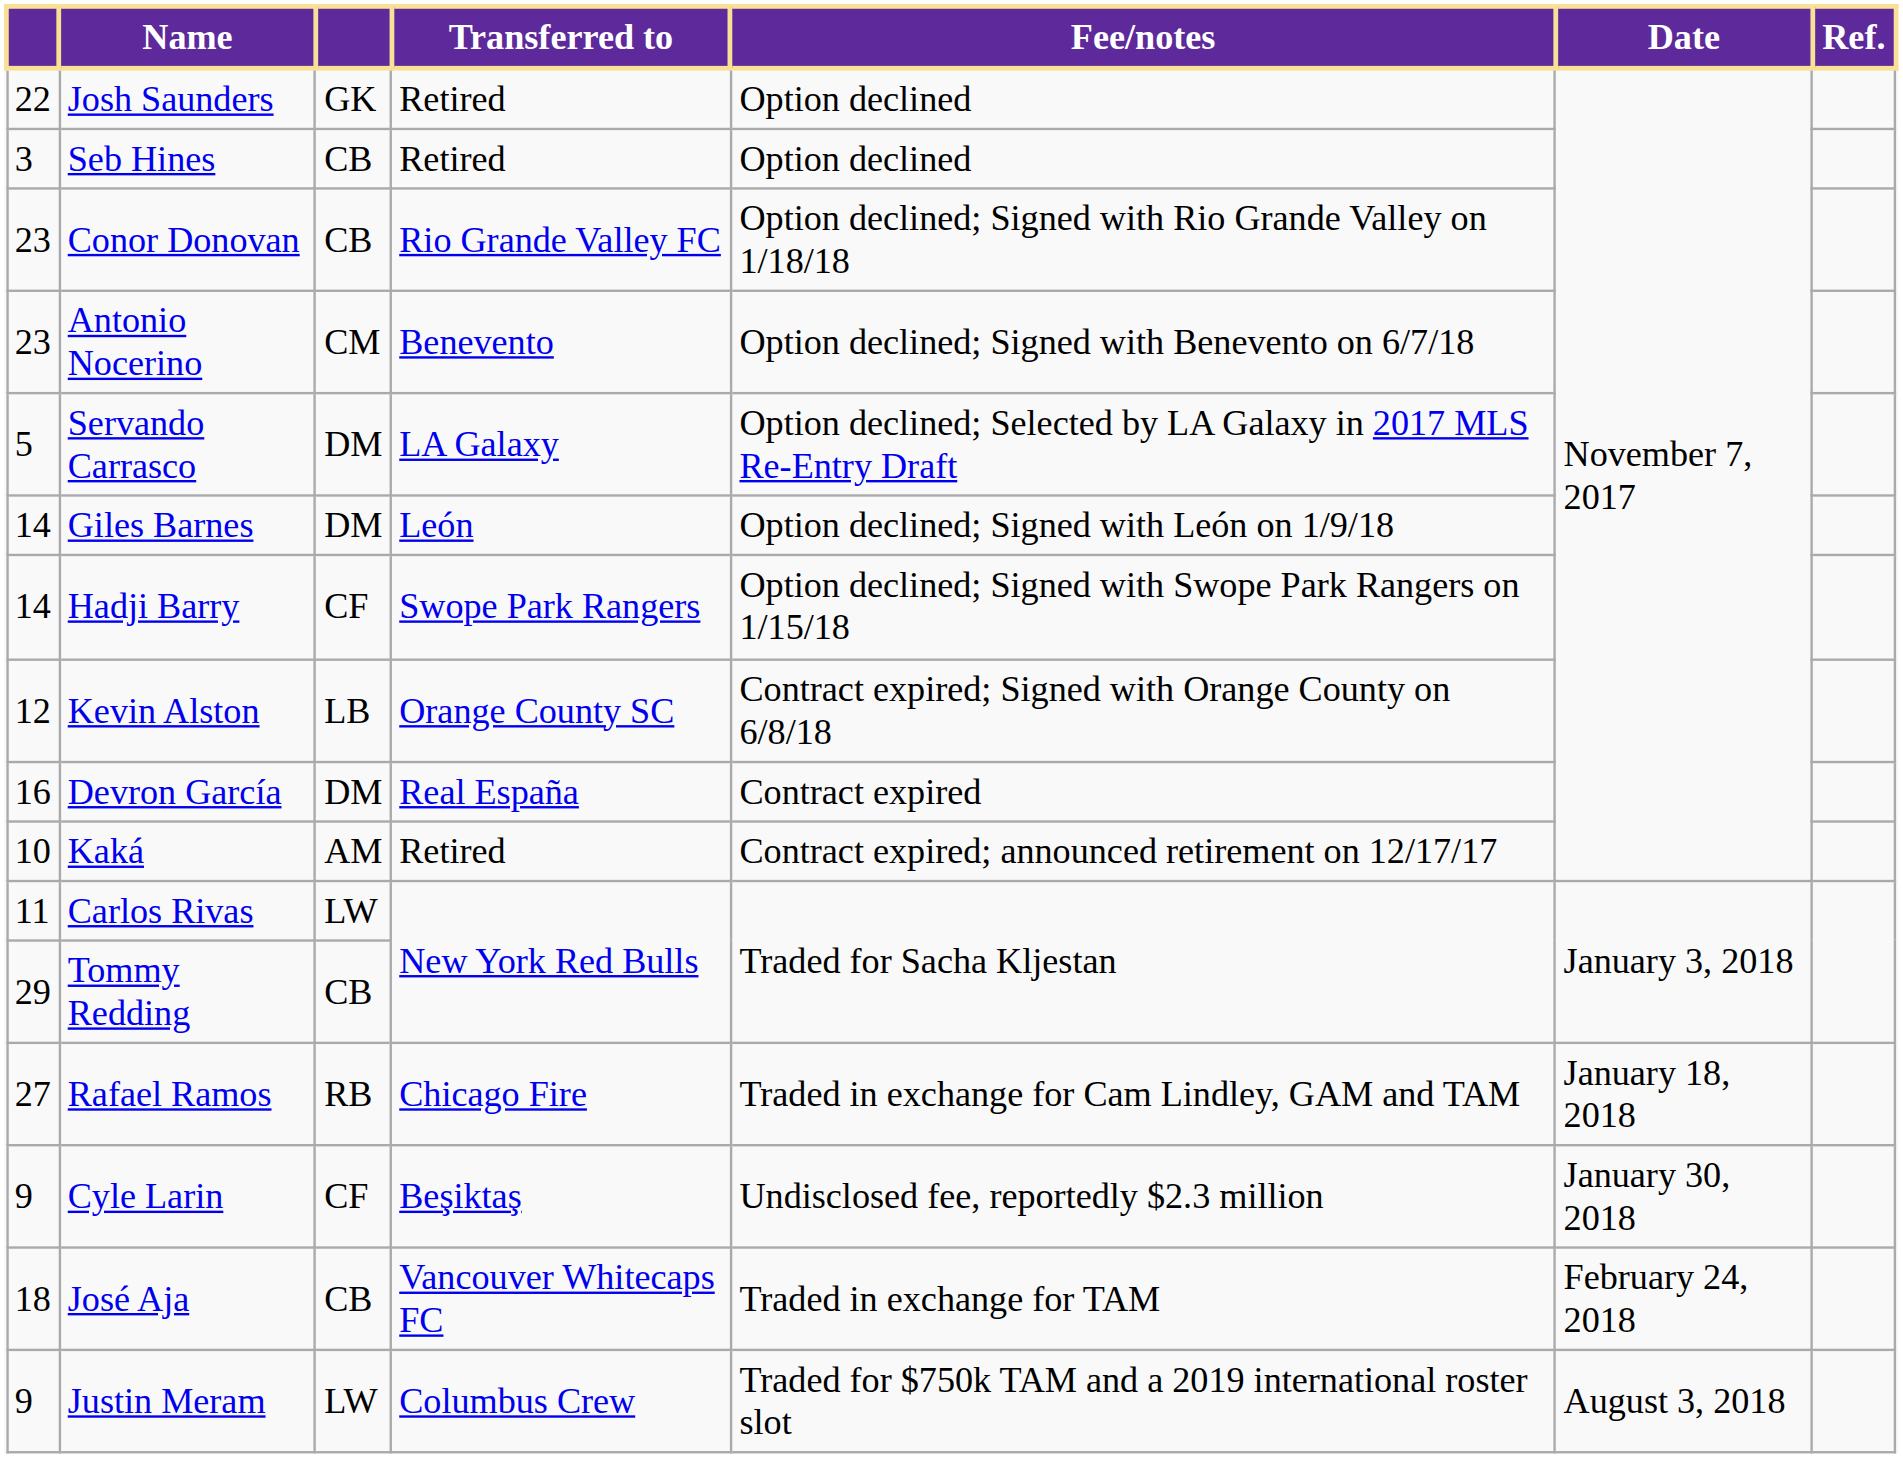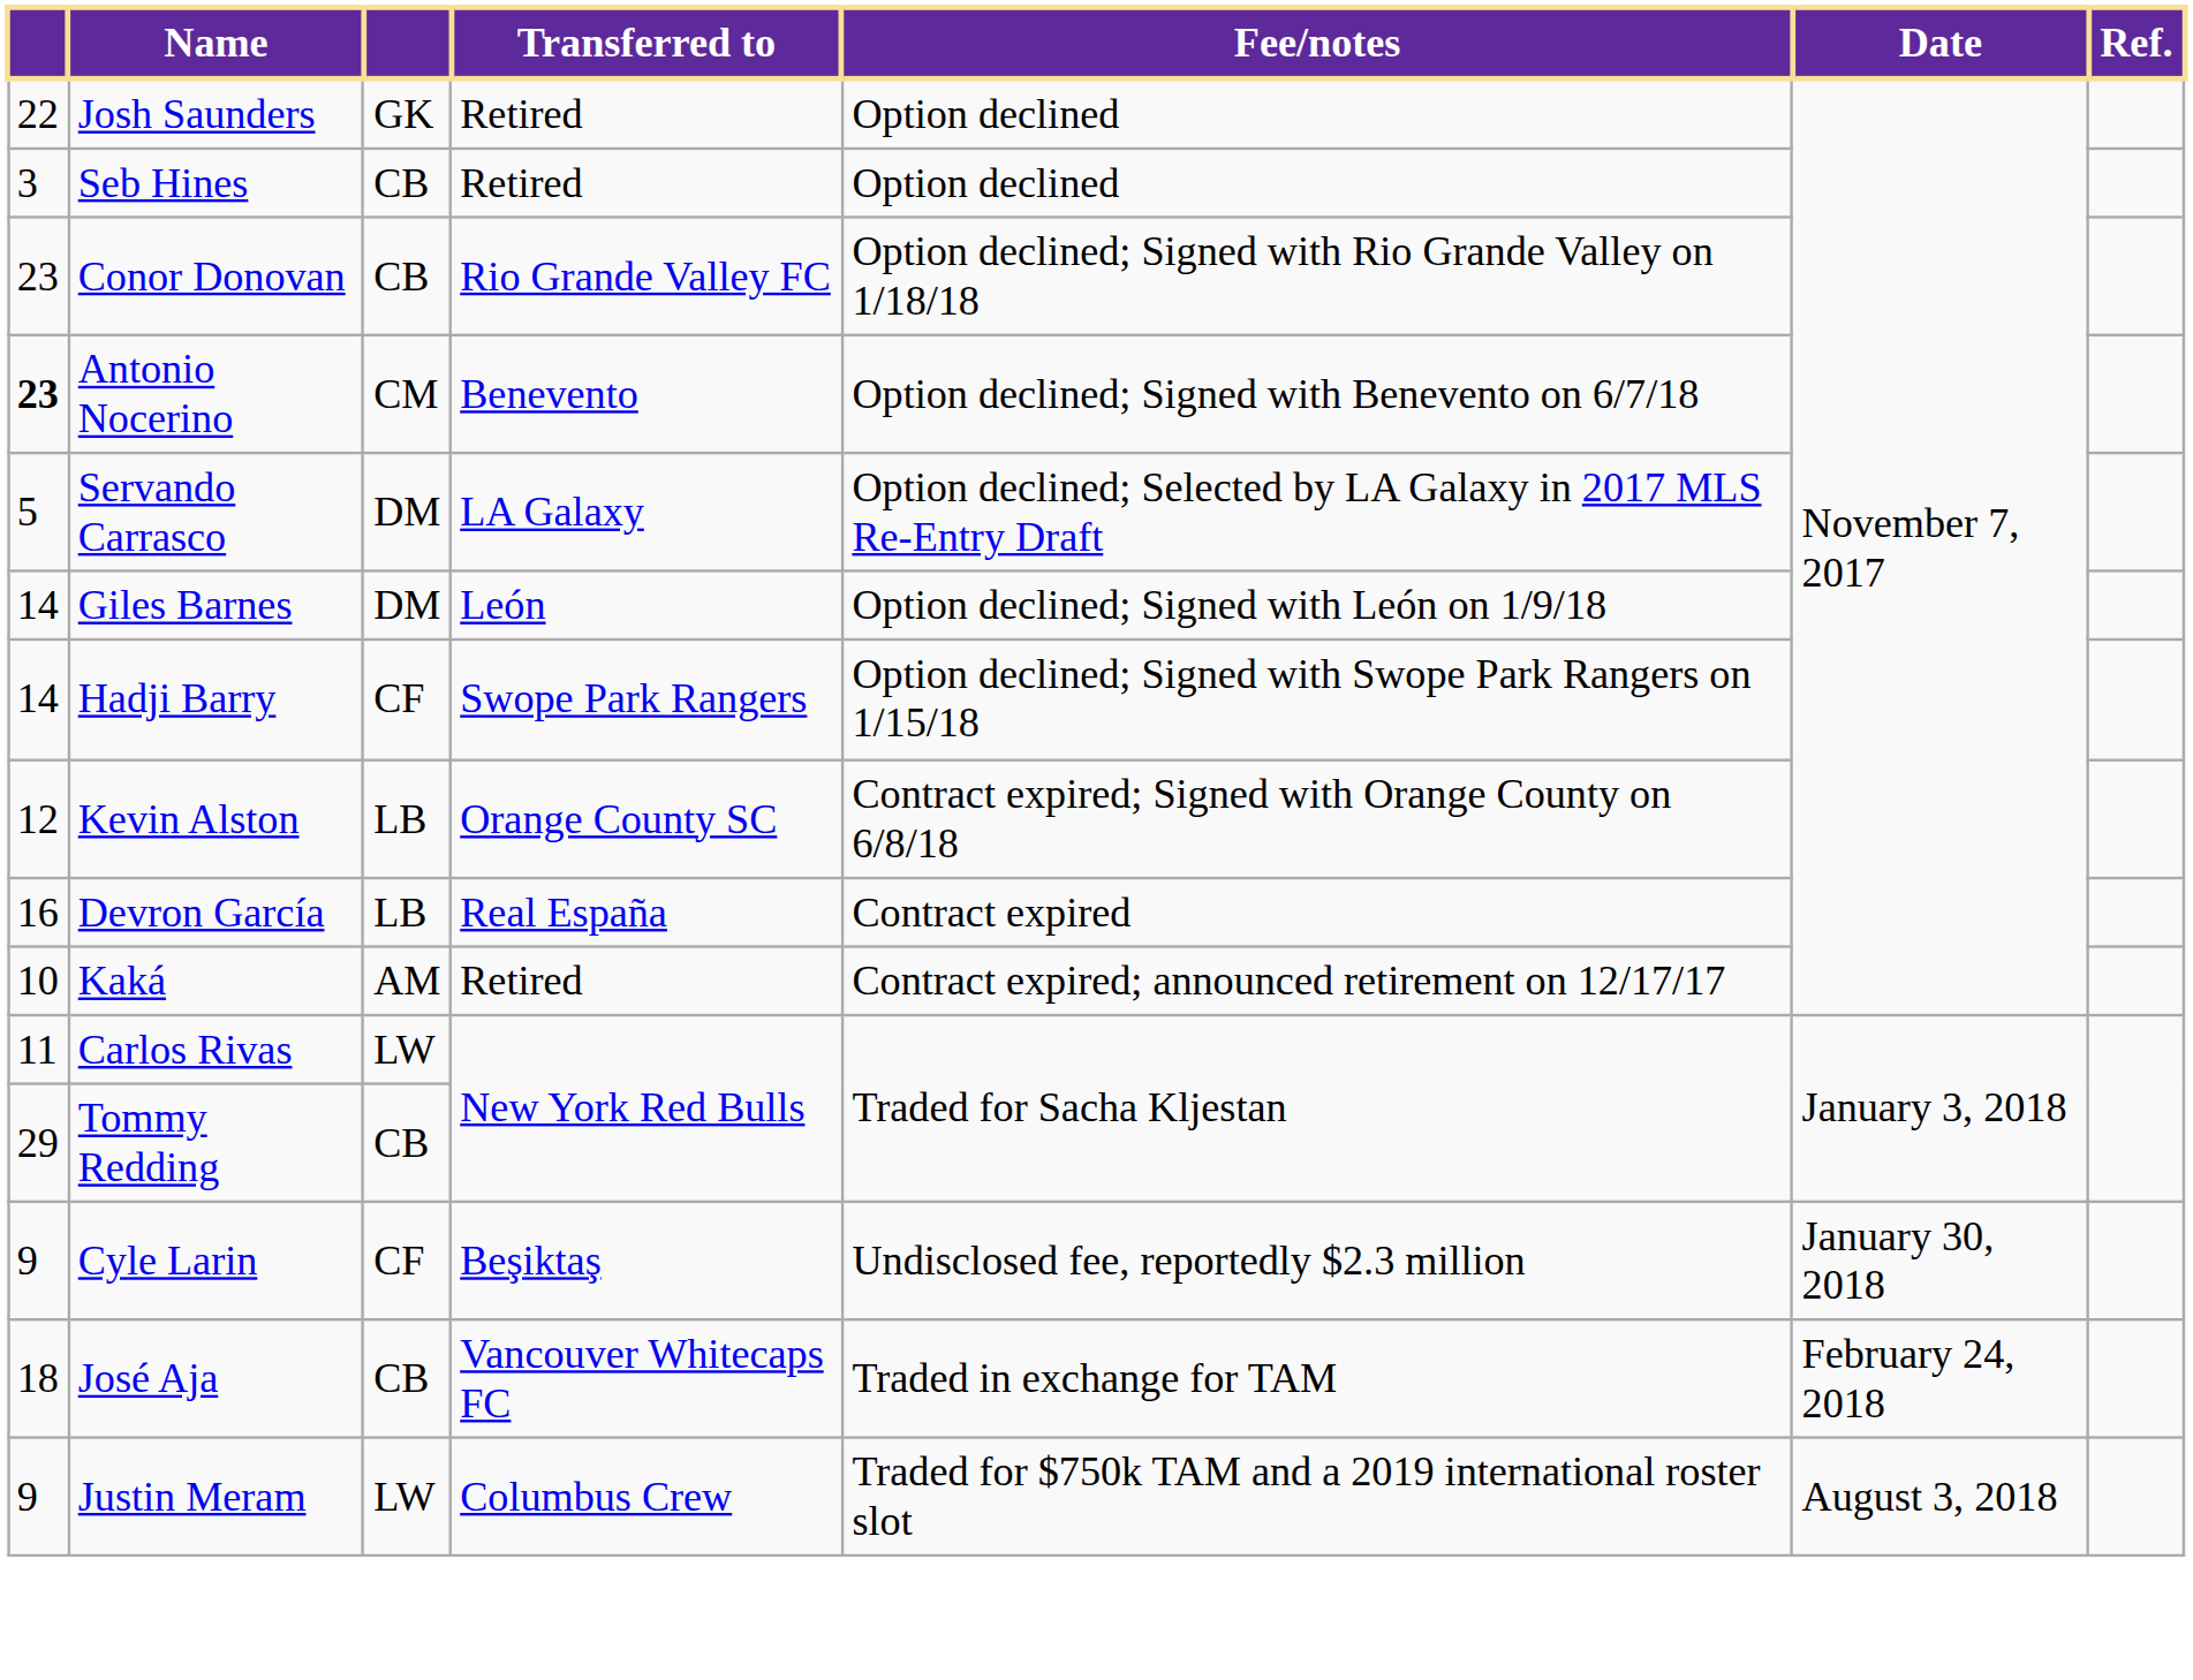 <table class="wikitable sortable" style="width:90%; text-align:center; font-size:95%; text-align:left;">
 <tr>
 <th style="background:#5E299A; color:white; border:2px solid #F8E196;"></th>
 <th style="background:#5E299A; color:white; border:2px solid #F8E196;">Name</th>
 <th style="background:#5E299A; color:white; border:2px solid #F8E196;"></th>
 <th style="background:#5E299A; color:white; border:2px solid #F8E196;">Transferred to</th>
 <th style="background:#5E299A; color:white; border:2px solid #F8E196;">Fee/notes</th>
 <th style="background:#5E299A; color:white; border:2px solid #F8E196;">Date</th>
 <th style="background:#5E299A; color:white; border:2px solid #F8E196;">Ref.</th>
 </tr>
 <tr>
 <td>22</td>
 <td> <a href='#'>Josh Saunders</a></td>
 <td>GK</td>
 <td>Retired</td>
 <td>Option declined</td>
 <td rowspan="10">November 7, 2017</td>
 <td></td>
 </tr>
 <tr>
 <td>3</td>
 <td> <a href='#'>Seb Hines</a></td>
 <td>CB</td>
 <td>Retired</td>
 <td>Option declined</td>
 <td></td>
 </tr>
 <tr>
 <td>23</td>
 <td> <a href='#'>Conor Donovan</a></td>
 <td>CB</td>
 <td> <a href='#'>Rio Grande Valley FC</a></td>
 <td>Option declined; Signed with Rio Grande Valley on 1/18/18</td>
 <td></td>
 </tr>
 <tr>
-<td>23</td>
+<td><strong>23</strong></td>
 <td> <a href='#'>Antonio Nocerino</a></td>
 <td>CM</td>
 <td> <a href='#'>Benevento</a></td>
 <td>Option declined; Signed with Benevento on 6/7/18</td>
 <td></td>
 </tr>
 <tr>
 <td>5</td>
 <td> <a href='#'>Servando Carrasco</a></td>
 <td>DM</td>
 <td> <a href='#'>LA Galaxy</a></td>
 <td>Option declined; Selected by LA Galaxy in <a href='#'>2017 MLS Re-Entry Draft</a></td>
 <td></td>
 </tr>
 <tr>
 <td>14</td>
 <td> <a href='#'>Giles Barnes</a></td>
 <td>DM</td>
 <td> <a href='#'>León</a></td>
 <td>Option declined; Signed with León on 1/9/18</td>
 <td></td>
 </tr>
 <tr>
 <td>14</td>
 <td> <a href='#'>Hadji Barry</a></td>
 <td>CF</td>
 <td> <a href='#'>Swope Park Rangers</a></td>
 <td>Option declined; Signed with Swope Park Rangers on 1/15/18</td>
 <td></td>
 </tr>
 <tr>
 <td>12</td>
 <td> <a href='#'>Kevin Alston</a></td>
 <td>LB</td>
 <td> <a href='#'>Orange County SC</a></td>
 <td>Contract expired; Signed with Orange County on 6/8/18</td>
 <td></td>
 </tr>
 <tr>
 <td>16</td>
 <td> <a href='#'>Devron García</a></td>
-<td>DM</td>
+<td>LB</td>
 <td> <a href='#'>Real España</a></td>
 <td>Contract expired</td>
 <td></td>
 </tr>
 <tr>
 <td>10</td>
 <td> <a href='#'>Kaká</a></td>
 <td>AM</td>
 <td>Retired</td>
 <td>Contract expired; announced retirement on 12/17/17</td>
 <td></td>
 </tr>
 <tr>
 <td>11</td>
 <td> <a href='#'>Carlos Rivas</a></td>
 <td>LW</td>
 <td rowspan="2"> <a href='#'>New York Red Bulls</a></td>
 <td rowspan="2">Traded for Sacha Kljestan</td>
 <td rowspan="2">January 3, 2018</td>
 <td rowspan="2"></td>
 </tr>
 <tr>
 <td>29</td>
 <td> <a href='#'>Tommy Redding</a></td>
 <td>CB</td>
-</tr>
-<tr>
-<td>27</td>
-<td> <a href='#'>Rafael Ramos</a></td>
-<td>RB</td>
-<td> <a href='#'>Chicago Fire</a></td>
-<td>Traded in exchange for Cam Lindley, GAM and TAM</td>
-<td>January 18, 2018</td>
-<td></td>
 </tr>
 <tr>
 <td>9</td>
 <td> <a href='#'>Cyle Larin</a></td>
 <td>CF</td>
 <td> <a href='#'>Beşiktaş</a></td>
 <td>Undisclosed fee, reportedly $2.3 million</td>
 <td>January 30, 2018</td>
 <td></td>
 </tr>
 <tr>
 <td>18</td>
 <td> <a href='#'>José Aja</a></td>
 <td>CB</td>
 <td> <a href='#'>Vancouver Whitecaps FC</a></td>
 <td>Traded in exchange for TAM</td>
 <td>February 24, 2018</td>
 <td></td>
 </tr>
 <tr>
 <td>9</td>
 <td> <a href='#'>Justin Meram</a></td>
 <td>LW</td>
 <td> <a href='#'>Columbus Crew</a></td>
 <td>Traded for $750k TAM and a 2019 international roster slot</td>
 <td>August 3, 2018</td>
 <td></td>
 </tr>
 </table>
